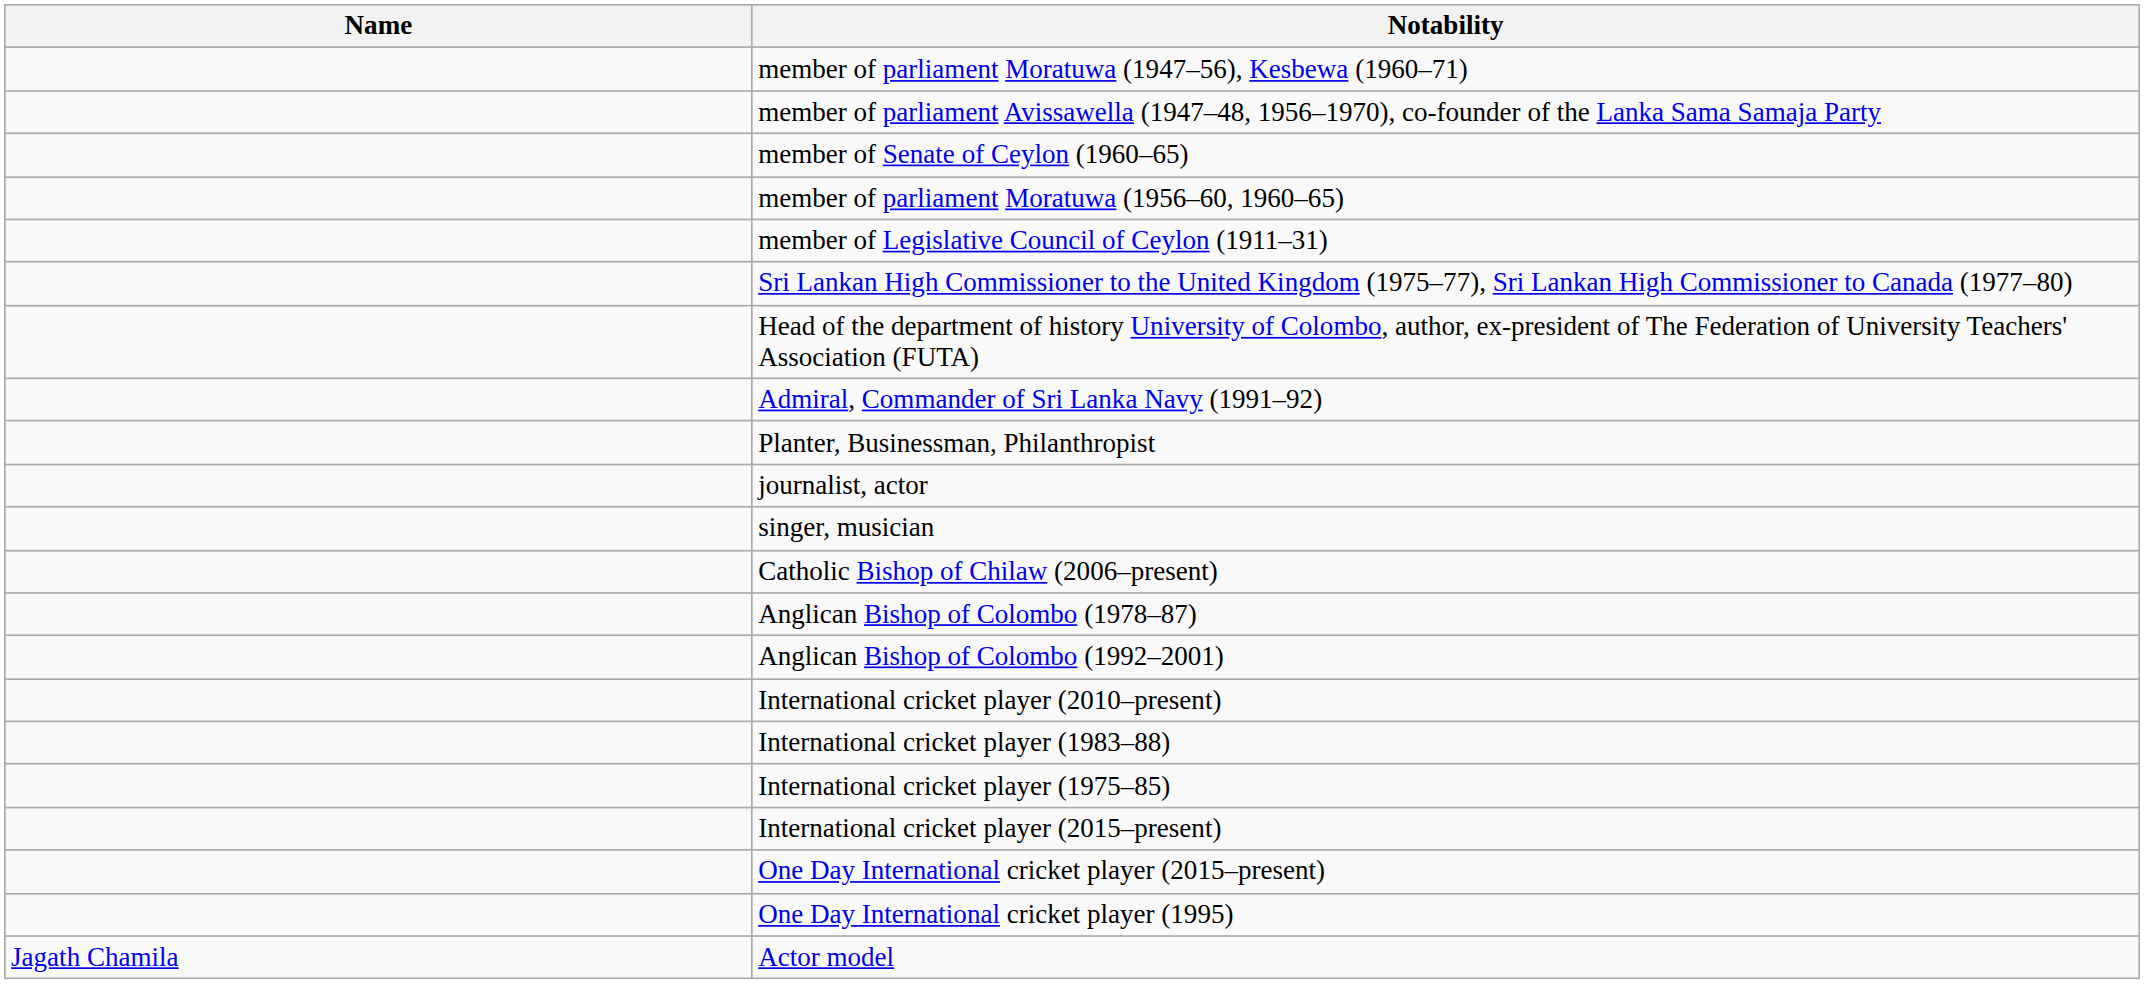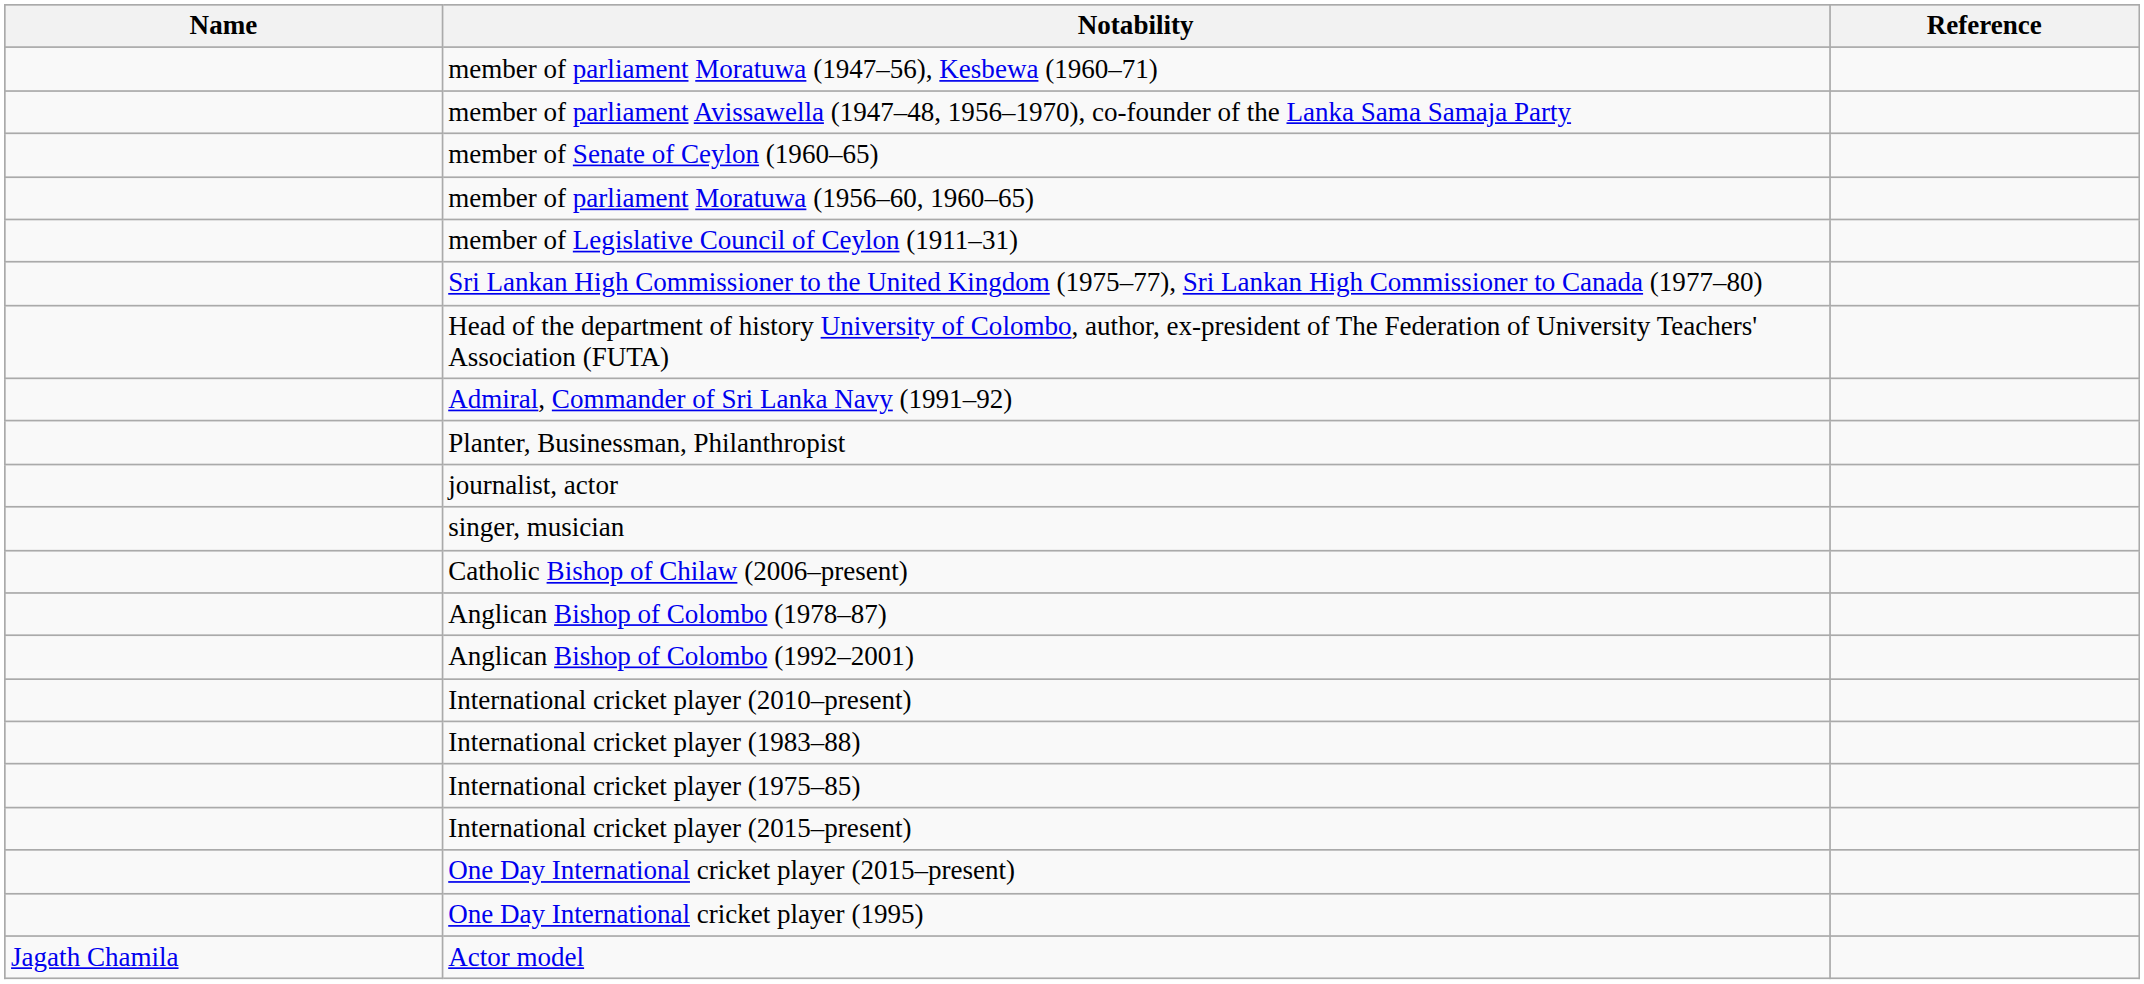 <table class="wikitable sortable" style="width:100%">
 <tr>
 <th style="width:*;">Name</th>
 <th style="width:65%;" class="unsortable">Notability</th>
+<th style="width:*;" class="unsortable">Reference</th>
 </tr>
 <tr>
 <td></td>
 <td>member of <a href='#'>parliament</a> <a href='#'>Moratuwa</a> (1947–56), <a href='#'>Kesbewa</a> (1960–71)</td>
+<td style="text-align:center;"></td>
 </tr>
 <tr>
 <td></td>
 <td>member of <a href='#'>parliament</a> <a href='#'>Avissawella</a> (1947–48, 1956–1970), co-founder of the <a href='#'>Lanka Sama Samaja Party</a></td>
+<td style="text-align:center;"></td>
 </tr>
 <tr>
 <td></td>
 <td>member of <a href='#'>Senate of Ceylon</a> (1960–65)</td>
+<td style="text-align:center;"></td>
 </tr>
 <tr>
 <td></td>
 <td>member of <a href='#'>parliament</a> <a href='#'>Moratuwa</a> (1956–60, 1960–65)</td>
+<td style="text-align:center;"></td>
 </tr>
 <tr>
 <td></td>
 <td>member of <a href='#'>Legislative Council of Ceylon</a> (1911–31)</td>
+<td style="text-align:center;"></td>
 </tr>
 <tr>
 <td></td>
 <td><a href='#'>Sri Lankan High Commissioner to the United Kingdom</a> (1975–77), <a href='#'>Sri Lankan High Commissioner to Canada</a> (1977–80)</td>
+<td style="text-align:center;"></td>
 </tr>
 <tr>
 <td></td>
 <td>Head of the department of history <a href='#'>University of Colombo</a>, author, ex-president of The Federation of University Teachers' Association (FUTA)</td>
+<td style="text-align:center;"></td>
 </tr>
 <tr>
 <td> </td>
 <td><a href='#'>Admiral</a>, <a href='#'>Commander of Sri Lanka Navy</a> (1991–92)</td>
+<td style="text-align:center;"></td>
 </tr>
 <tr>
 <td></td>
 <td>Planter, Businessman, Philanthropist</td>
+<td style="text-align:center;"></td>
 </tr>
 <tr>
 <td></td>
 <td>journalist, actor</td>
+<td style="text-align:center;"></td>
 </tr>
 <tr>
 <td></td>
 <td>singer, musician</td>
+<td style="text-align:center;"></td>
 </tr>
 <tr>
 <td></td>
 <td>Catholic <a href='#'>Bishop of Chilaw</a> (2006–present)</td>
+<td style="text-align:center;"></td>
 </tr>
 <tr>
 <td></td>
 <td>Anglican <a href='#'>Bishop of Colombo</a> (1978–87)</td>
+<td style="text-align:center;"></td>
 </tr>
 <tr>
 <td></td>
 <td>Anglican <a href='#'>Bishop of Colombo</a> (1992–2001)</td>
+<td style="text-align:center;"></td>
 </tr>
 <tr>
 <td></td>
 <td>International cricket player (2010–present)</td>
+<td style="text-align:center;"></td>
 </tr>
 <tr>
 <td></td>
 <td>International cricket player (1983–88)</td>
+<td style="text-align:center;"></td>
 </tr>
 <tr>
 <td></td>
 <td>International cricket player (1975–85)</td>
+<td style="text-align:center;"></td>
 </tr>
 <tr>
 <td></td>
 <td>International cricket player (2015–present)</td>
+<td style="text-align:center;"></td>
 </tr>
 <tr>
 <td></td>
 <td><a href='#'>One Day International</a> cricket player (2015–present)</td>
+<td style="text-align:center;"></td>
 </tr>
 <tr>
 <td></td>
 <td><a href='#'>One Day International</a> cricket player (1995)</td>
+<td style="text-align:center;"></td>
 </tr>
 <tr>
 <td><a href='#'>Jagath Chamila</a></td>
 <td><a href='#'>Actor model</a></td>
+<td></td>
 </tr>
 </table>
